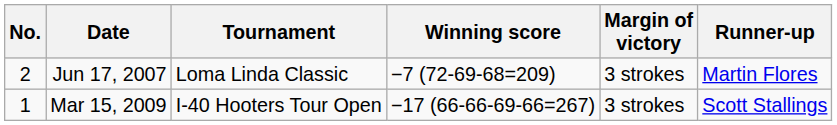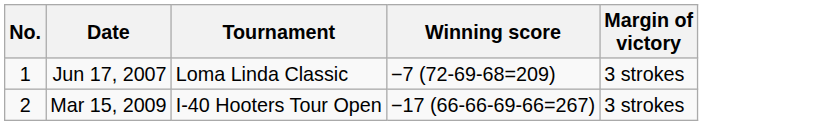 <table class="wikitable" style="font-size:95%;">
 <tr>
 <th>No.</th>
 <th>Date</th>
 <th>Tournament</th>
 <th>Winning score</th>
 <th>Margin of<br>victory</th>
-<th>Runner-up</th>
 </tr>
 <tr>
-<td align=center>2</td>
+<td align=center>1</td>
 <td align=right>Jun 17, 2007</td>
 <td>Loma Linda Classic</td>
 <td>−7 (72-69-68=209)</td>
 <td>3 strokes</td>
-<td> <a href='#'>Martin Flores</a></td>
 </tr>
 <tr>
-<td align=center>1</td>
+<td align=center>2</td>
 <td align=right>Mar 15, 2009</td>
 <td>I-40 Hooters Tour Open</td>
 <td>−17 (66-66-69-66=267)</td>
 <td>3 strokes</td>
-<td> <a href='#'>Scott Stallings</a></td>
 </tr>
 </table>
